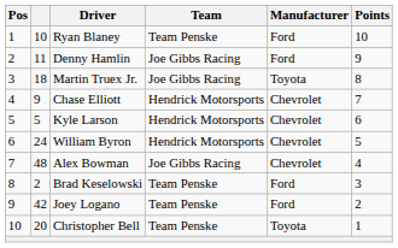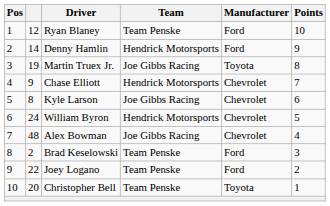 <table class="wikitable" style="font-size:98%">
 <tr>
 <th>Pos</th>
 <th></th>
 <th>Driver</th>
 <th>Team</th>
 <th>Manufacturer</th>
 <th>Points</th>
 </tr>
 <tr>
 <td>1</td>
-<td>10</td>
+<td>12</td>
 <td>Ryan Blaney</td>
 <td>Team Penske</td>
 <td>Ford</td>
 <td>10</td>
 </tr>
 <tr>
 <td>2</td>
-<td>11</td>
+<td>14</td>
 <td>Denny Hamlin</td>
-<td>Joe Gibbs Racing</td>
+<td>Hendrick Motorsports</td>
 <td>Ford</td>
 <td>9</td>
 </tr>
 <tr>
 <td>3</td>
-<td>18</td>
+<td>19</td>
 <td>Martin Truex Jr.</td>
 <td>Joe Gibbs Racing</td>
 <td>Toyota</td>
 <td>8</td>
 </tr>
 <tr>
 <td>4</td>
 <td>9</td>
 <td>Chase Elliott</td>
 <td>Hendrick Motorsports</td>
 <td>Chevrolet</td>
 <td>7</td>
 </tr>
 <tr>
 <td>5</td>
-<td>5</td>
+<td>8</td>
 <td>Kyle Larson</td>
-<td>Hendrick Motorsports</td>
+<td>Joe Gibbs Racing</td>
 <td>Chevrolet</td>
 <td>6</td>
 </tr>
 <tr>
 <td>6</td>
 <td>24</td>
 <td>William Byron</td>
 <td>Hendrick Motorsports</td>
 <td>Chevrolet</td>
 <td>5</td>
 </tr>
 <tr>
 <td>7</td>
 <td>48</td>
 <td>Alex Bowman</td>
 <td>Joe Gibbs Racing</td>
 <td>Chevrolet</td>
 <td>4</td>
 </tr>
 <tr>
 <td>8</td>
 <td>2</td>
 <td>Brad Keselowski</td>
 <td>Team Penske</td>
 <td>Ford</td>
 <td>3</td>
 </tr>
 <tr>
 <td>9</td>
-<td>42</td>
+<td>22</td>
 <td>Joey Logano</td>
 <td>Team Penske</td>
 <td>Ford</td>
 <td>2</td>
 </tr>
 <tr>
 <td>10</td>
 <td>20</td>
 <td>Christopher Bell</td>
 <td>Team Penske</td>
 <td>Toyota</td>
 <td>1</td>
 </tr>
 <tr>
 <th colspan="6"></th>
 </tr>
 </table>
